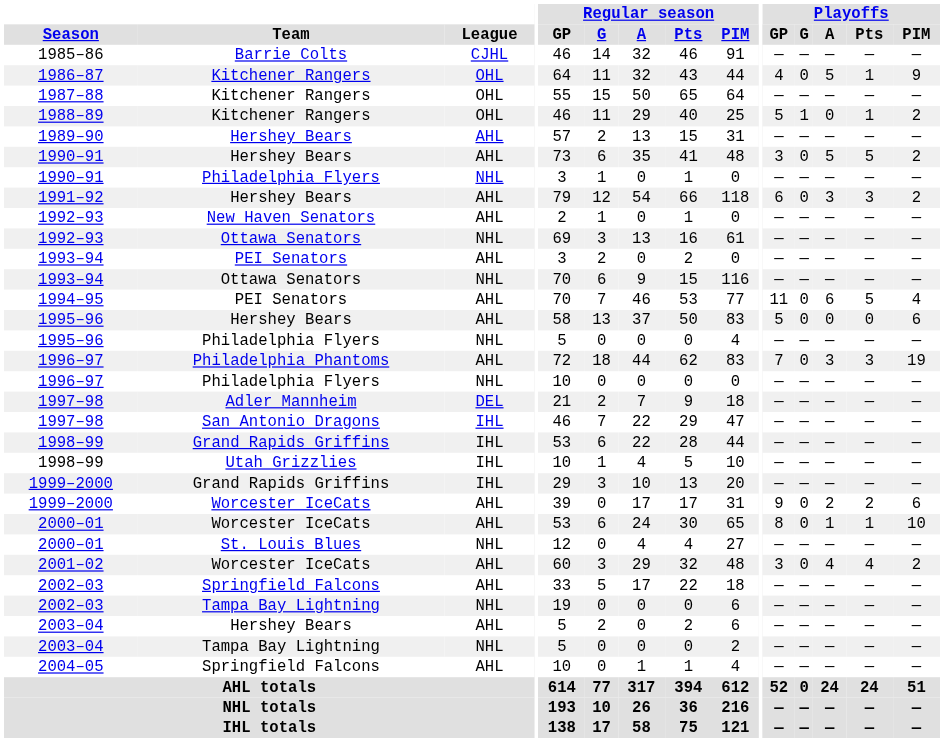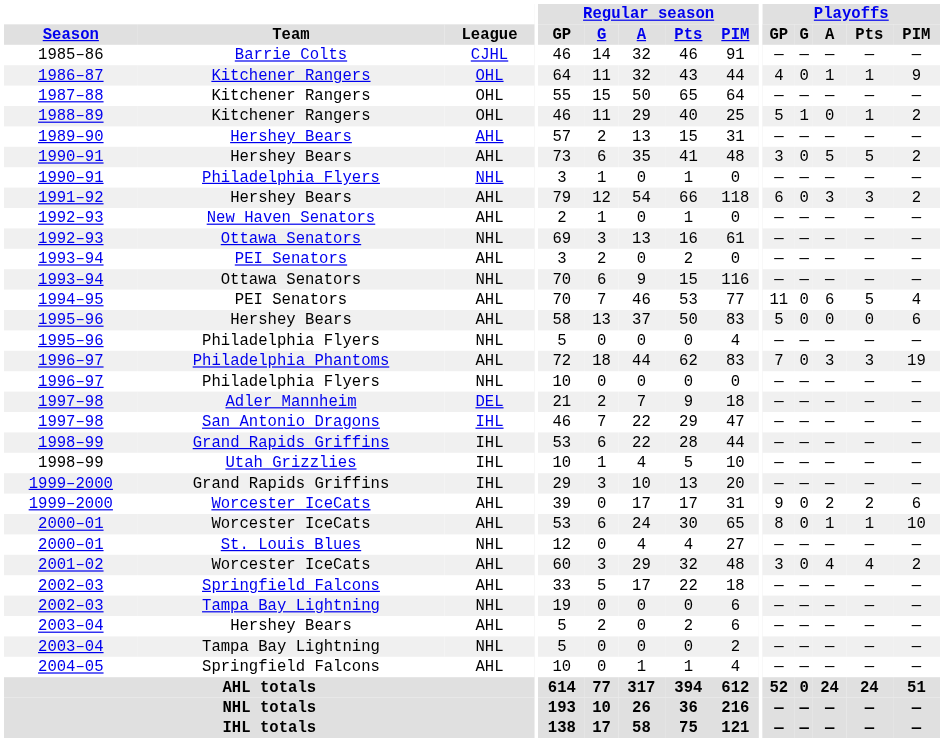 <table border="0" cellpadding="1" cellspacing="0" style="text-align:center; width:60em">
 <tr bgcolor="#e0e0e0">
 <th colspan="3" bgcolor="#ffffff"></th>
 <th rowspan="99" bgcolor="#ffffff"></th>
 <th colspan="5"><a href='#'>Regular season</a></th>
 <th rowspan="99" bgcolor="#ffffff"></th>
 <th colspan="5"><a href='#'>Playoffs</a></th>
 </tr>
 <tr bgcolor="#e0e0e0">
 <th><a href='#'>Season</a></th>
 <th>Team</th>
 <th>League</th>
 <th>GP</th>
 <th><a href='#'>G</a></th>
 <th><a href='#'>A</a></th>
 <th><a href='#'>Pts</a></th>
 <th><a href='#'>PIM</a></th>
 <th>GP</th>
 <th>G</th>
 <th>A</th>
 <th>Pts</th>
 <th>PIM</th>
 </tr>
 <tr>
 <td>1985–86</td>
 <td><a href='#'>Barrie Colts</a></td>
 <td><a href='#'>CJHL</a></td>
 <td>46</td>
 <td>14</td>
 <td>32</td>
 <td>46</td>
 <td>91</td>
 <td>—</td>
 <td>—</td>
 <td>—</td>
 <td>—</td>
 <td>—</td>
 </tr>
 <tr bgcolor="#f0f0f0">
 <td><a href='#'>1986–87</a></td>
 <td><a href='#'>Kitchener Rangers</a></td>
 <td><a href='#'>OHL</a></td>
 <td>64</td>
 <td>11</td>
 <td>32</td>
 <td>43</td>
 <td>44</td>
 <td>4</td>
 <td>0</td>
-<td>5</td>
+<td>1</td>
 <td>1</td>
 <td>9</td>
 </tr>
 <tr>
 <td><a href='#'>1987–88</a></td>
 <td>Kitchener Rangers</td>
 <td>OHL</td>
 <td>55</td>
 <td>15</td>
 <td>50</td>
 <td>65</td>
 <td>64</td>
 <td>—</td>
 <td>—</td>
 <td>—</td>
 <td>—</td>
 <td>—</td>
 </tr>
 <tr bgcolor="#f0f0f0">
 <td><a href='#'>1988–89</a></td>
 <td>Kitchener Rangers</td>
 <td>OHL</td>
 <td>46</td>
 <td>11</td>
 <td>29</td>
 <td>40</td>
 <td>25</td>
 <td>5</td>
 <td>1</td>
 <td>0</td>
 <td>1</td>
 <td>2</td>
 </tr>
 <tr>
 <td><a href='#'>1989–90</a></td>
 <td><a href='#'>Hershey Bears</a></td>
 <td><a href='#'>AHL</a></td>
 <td>57</td>
 <td>2</td>
 <td>13</td>
 <td>15</td>
 <td>31</td>
 <td>—</td>
 <td>—</td>
 <td>—</td>
 <td>—</td>
 <td>—</td>
 </tr>
 <tr bgcolor="#f0f0f0">
 <td><a href='#'>1990–91</a></td>
 <td>Hershey Bears</td>
 <td>AHL</td>
 <td>73</td>
 <td>6</td>
 <td>35</td>
 <td>41</td>
 <td>48</td>
 <td>3</td>
 <td>0</td>
 <td>5</td>
 <td>5</td>
 <td>2</td>
 </tr>
 <tr>
 <td><a href='#'>1990–91</a></td>
 <td><a href='#'>Philadelphia Flyers</a></td>
 <td><a href='#'>NHL</a></td>
 <td>3</td>
 <td>1</td>
 <td>0</td>
 <td>1</td>
 <td>0</td>
 <td>—</td>
 <td>—</td>
 <td>—</td>
 <td>—</td>
 <td>—</td>
 </tr>
 <tr bgcolor="#f0f0f0">
 <td><a href='#'>1991–92</a></td>
 <td>Hershey Bears</td>
 <td>AHL</td>
 <td>79</td>
 <td>12</td>
 <td>54</td>
 <td>66</td>
 <td>118</td>
 <td>6</td>
 <td>0</td>
 <td>3</td>
 <td>3</td>
 <td>2</td>
 </tr>
 <tr>
 <td><a href='#'>1992–93</a></td>
 <td><a href='#'>New Haven Senators</a></td>
 <td>AHL</td>
 <td>2</td>
 <td>1</td>
 <td>0</td>
 <td>1</td>
 <td>0</td>
 <td>—</td>
 <td>—</td>
 <td>—</td>
 <td>—</td>
 <td>—</td>
 </tr>
 <tr bgcolor="#f0f0f0">
 <td><a href='#'>1992–93</a></td>
 <td><a href='#'>Ottawa Senators</a></td>
 <td>NHL</td>
 <td>69</td>
 <td>3</td>
 <td>13</td>
 <td>16</td>
 <td>61</td>
 <td>—</td>
 <td>—</td>
 <td>—</td>
 <td>—</td>
 <td>—</td>
 </tr>
 <tr>
 <td><a href='#'>1993–94</a></td>
 <td><a href='#'>PEI Senators</a></td>
 <td>AHL</td>
 <td>3</td>
 <td>2</td>
 <td>0</td>
 <td>2</td>
 <td>0</td>
 <td>—</td>
 <td>—</td>
 <td>—</td>
 <td>—</td>
 <td>—</td>
 </tr>
 <tr bgcolor="#f0f0f0">
 <td><a href='#'>1993–94</a></td>
 <td>Ottawa Senators</td>
 <td>NHL</td>
 <td>70</td>
 <td>6</td>
 <td>9</td>
 <td>15</td>
 <td>116</td>
 <td>—</td>
 <td>—</td>
 <td>—</td>
 <td>—</td>
 <td>—</td>
 </tr>
 <tr>
 <td><a href='#'>1994–95</a></td>
 <td>PEI Senators</td>
 <td>AHL</td>
 <td>70</td>
 <td>7</td>
 <td>46</td>
 <td>53</td>
 <td>77</td>
 <td>11</td>
 <td>0</td>
 <td>6</td>
 <td>5</td>
 <td>4</td>
 </tr>
 <tr bgcolor="#f0f0f0">
 <td><a href='#'>1995–96</a></td>
 <td>Hershey Bears</td>
 <td>AHL</td>
 <td>58</td>
 <td>13</td>
 <td>37</td>
 <td>50</td>
 <td>83</td>
 <td>5</td>
 <td>0</td>
 <td>0</td>
 <td>0</td>
 <td>6</td>
 </tr>
 <tr>
 <td><a href='#'>1995–96</a></td>
 <td>Philadelphia Flyers</td>
 <td>NHL</td>
 <td>5</td>
 <td>0</td>
 <td>0</td>
 <td>0</td>
 <td>4</td>
 <td>—</td>
 <td>—</td>
 <td>—</td>
 <td>—</td>
 <td>—</td>
 </tr>
 <tr bgcolor="#f0f0f0">
 <td><a href='#'>1996–97</a></td>
 <td><a href='#'>Philadelphia Phantoms</a></td>
 <td>AHL</td>
 <td>72</td>
 <td>18</td>
 <td>44</td>
 <td>62</td>
 <td>83</td>
 <td>7</td>
 <td>0</td>
 <td>3</td>
 <td>3</td>
 <td>19</td>
 </tr>
 <tr>
 <td><a href='#'>1996–97</a></td>
 <td>Philadelphia Flyers</td>
 <td>NHL</td>
 <td>10</td>
 <td>0</td>
 <td>0</td>
 <td>0</td>
 <td>0</td>
 <td>—</td>
 <td>—</td>
 <td>—</td>
 <td>—</td>
 <td>—</td>
 </tr>
 <tr bgcolor="#f0f0f0">
 <td><a href='#'>1997–98</a></td>
 <td><a href='#'>Adler Mannheim</a></td>
 <td><a href='#'>DEL</a></td>
 <td>21</td>
 <td>2</td>
 <td>7</td>
 <td>9</td>
 <td>18</td>
 <td>—</td>
 <td>—</td>
 <td>—</td>
 <td>—</td>
 <td>—</td>
 </tr>
 <tr>
 <td><a href='#'>1997–98</a></td>
 <td><a href='#'>San Antonio Dragons</a></td>
 <td><a href='#'>IHL</a></td>
 <td>46</td>
 <td>7</td>
 <td>22</td>
 <td>29</td>
 <td>47</td>
 <td>—</td>
 <td>—</td>
 <td>—</td>
 <td>—</td>
 <td>—</td>
 </tr>
 <tr bgcolor="#f0f0f0">
 <td><a href='#'>1998–99</a></td>
 <td><a href='#'>Grand Rapids Griffins</a></td>
 <td>IHL</td>
 <td>53</td>
 <td>6</td>
 <td>22</td>
 <td>28</td>
 <td>44</td>
 <td>—</td>
 <td>—</td>
 <td>—</td>
 <td>—</td>
 <td>—</td>
 </tr>
 <tr>
 <td>1998–99</td>
 <td><a href='#'>Utah Grizzlies</a></td>
 <td>IHL</td>
 <td>10</td>
 <td>1</td>
 <td>4</td>
 <td>5</td>
 <td>10</td>
 <td>—</td>
 <td>—</td>
 <td>—</td>
 <td>—</td>
 <td>—</td>
 </tr>
 <tr bgcolor="#f0f0f0">
 <td><a href='#'>1999–2000</a></td>
 <td>Grand Rapids Griffins</td>
 <td>IHL</td>
 <td>29</td>
 <td>3</td>
 <td>10</td>
 <td>13</td>
 <td>20</td>
 <td>—</td>
 <td>—</td>
 <td>—</td>
 <td>—</td>
 <td>—</td>
 </tr>
 <tr>
 <td><a href='#'>1999–2000</a></td>
 <td><a href='#'>Worcester IceCats</a></td>
 <td>AHL</td>
 <td>39</td>
 <td>0</td>
 <td>17</td>
 <td>17</td>
 <td>31</td>
 <td>9</td>
 <td>0</td>
 <td>2</td>
 <td>2</td>
 <td>6</td>
 </tr>
 <tr bgcolor="#f0f0f0">
 <td><a href='#'>2000–01</a></td>
 <td>Worcester IceCats</td>
 <td>AHL</td>
 <td>53</td>
 <td>6</td>
 <td>24</td>
 <td>30</td>
 <td>65</td>
 <td>8</td>
 <td>0</td>
 <td>1</td>
 <td>1</td>
 <td>10</td>
 </tr>
 <tr>
 <td><a href='#'>2000–01</a></td>
 <td><a href='#'>St. Louis Blues</a></td>
 <td>NHL</td>
 <td>12</td>
 <td>0</td>
 <td>4</td>
 <td>4</td>
 <td>27</td>
 <td>—</td>
 <td>—</td>
 <td>—</td>
 <td>—</td>
 <td>—</td>
 </tr>
 <tr bgcolor="#f0f0f0">
 <td><a href='#'>2001–02</a></td>
 <td>Worcester IceCats</td>
 <td>AHL</td>
 <td>60</td>
 <td>3</td>
 <td>29</td>
 <td>32</td>
 <td>48</td>
 <td>3</td>
 <td>0</td>
 <td>4</td>
 <td>4</td>
 <td>2</td>
 </tr>
 <tr>
 <td><a href='#'>2002–03</a></td>
 <td><a href='#'>Springfield Falcons</a></td>
 <td>AHL</td>
 <td>33</td>
 <td>5</td>
 <td>17</td>
 <td>22</td>
 <td>18</td>
 <td>—</td>
 <td>—</td>
 <td>—</td>
 <td>—</td>
 <td>—</td>
 </tr>
 <tr bgcolor="#f0f0f0">
 <td><a href='#'>2002–03</a></td>
 <td><a href='#'>Tampa Bay Lightning</a></td>
 <td>NHL</td>
 <td>19</td>
 <td>0</td>
 <td>0</td>
 <td>0</td>
 <td>6</td>
 <td>—</td>
 <td>—</td>
 <td>—</td>
 <td>—</td>
 <td>—</td>
 </tr>
 <tr>
 <td><a href='#'>2003–04</a></td>
 <td>Hershey Bears</td>
 <td>AHL</td>
 <td>5</td>
 <td>2</td>
 <td>0</td>
 <td>2</td>
 <td>6</td>
 <td>—</td>
 <td>—</td>
 <td>—</td>
 <td>—</td>
 <td>—</td>
 </tr>
 <tr bgcolor="#f0f0f0">
 <td><a href='#'>2003–04</a></td>
 <td>Tampa Bay Lightning</td>
 <td>NHL</td>
 <td>5</td>
 <td>0</td>
 <td>0</td>
 <td>0</td>
 <td>2</td>
 <td>—</td>
 <td>—</td>
 <td>—</td>
 <td>—</td>
 <td>—</td>
 </tr>
 <tr>
 <td><a href='#'>2004–05</a></td>
 <td>Springfield Falcons</td>
 <td>AHL</td>
 <td>10</td>
 <td>0</td>
 <td>1</td>
 <td>1</td>
 <td>4</td>
 <td>—</td>
 <td>—</td>
 <td>—</td>
 <td>—</td>
 <td>—</td>
 </tr>
 <tr bgcolor="#e0e0e0">
 <th colspan="3">AHL totals</th>
 <th>614</th>
 <th>77</th>
 <th>317</th>
 <th>394</th>
 <th>612</th>
 <th>52</th>
 <th>0</th>
 <th>24</th>
 <th>24</th>
 <th>51</th>
 </tr>
 <tr bgcolor="#e0e0e0">
 <th colspan="3">NHL totals</th>
 <th>193</th>
 <th>10</th>
 <th>26</th>
 <th>36</th>
 <th>216</th>
 <th>—</th>
 <th>—</th>
 <th>—</th>
 <th>—</th>
 <th>—</th>
 </tr>
 <tr bgcolor="#e0e0e0">
 <th colspan="3">IHL totals</th>
 <th>138</th>
 <th>17</th>
 <th>58</th>
 <th>75</th>
 <th>121</th>
 <th>—</th>
 <th>—</th>
 <th>—</th>
 <th>—</th>
 <th>—</th>
 </tr>
 </table>
